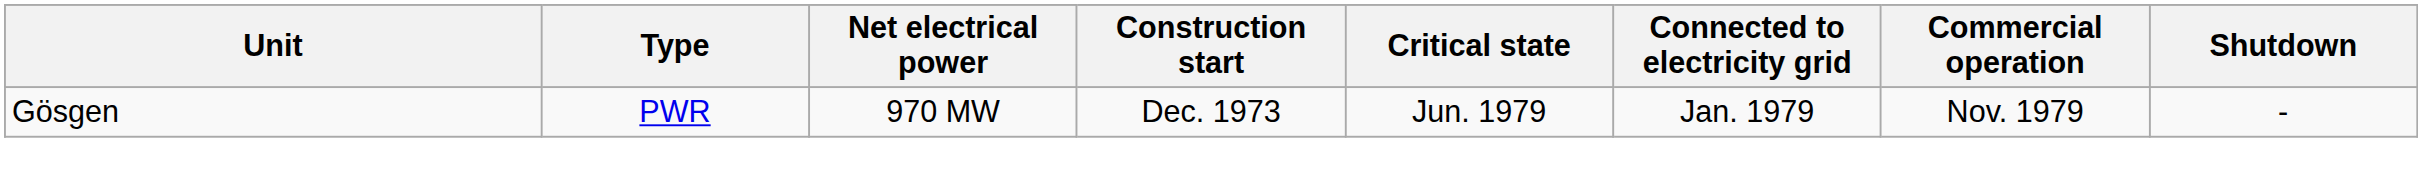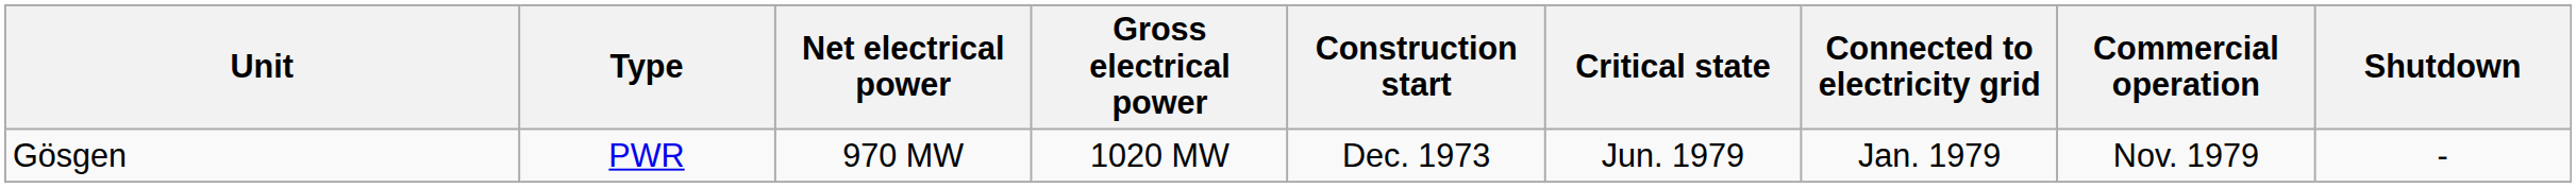 <table class="wikitable" style="width:100%;">
 <tr>
 <th width="20%;" bgcolor="#CFCFCF">Unit</th>
 <th width="10%;" bgcolor="#CFCFCF">Type</th>
 <th width="10%;" bgcolor="#CFCFCF">Net electrical power</th>
+<th width="10%;" bgcolor="#CFCFCF">Gross electrical power</th>
 <th width="10%;" bgcolor="#CFCFCF">Construction start</th>
 <th width="10%;" bgcolor="#CFCFCF">Critical state</th>
 <th width="10%;" bgcolor="#CFCFCF">Connected to electricity grid</th>
 <th width="10%;" bgcolor="#CFCFCF">Commercial operation</th>
 <th width="10%;" bgcolor="#CFCFCF">Shutdown</th>
 </tr>
 <tr>
 <td>Gösgen</td>
 <td align="center"><a href='#'>PWR</a></td>
 <td align="center">970 MW</td>
+<td align="center">1020 MW</td>
 <td align="center">Dec. 1973</td>
 <td align="center">Jun. 1979</td>
 <td align="center">Jan. 1979</td>
 <td align="center">Nov. 1979</td>
 <td align="center">-</td>
 </tr>
 </table>
